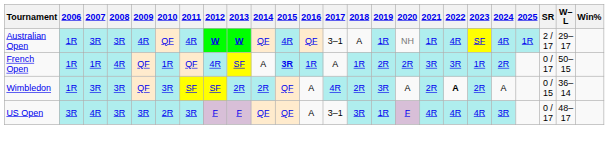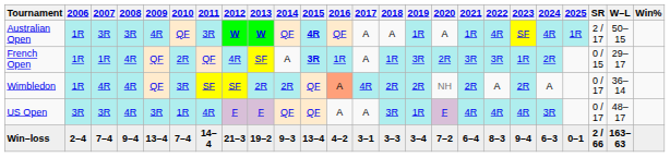 <table class="wikitable" style="text-align:center;font-size:90%;">
 <tr>
 <th>Tournament</th>
 <th><a href='#'>2006</a></th>
 <th><a href='#'>2007</a></th>
 <th><a href='#'>2008</a></th>
 <th><a href='#'>2009</a></th>
 <th><a href='#'>2010</a></th>
 <th><a href='#'>2011</a></th>
 <th><a href='#'>2012</a></th>
 <th><a href='#'>2013</a></th>
 <th><a href='#'>2014</a></th>
 <th><a href='#'>2015</a></th>
 <th><a href='#'>2016</a></th>
 <th><a href='#'>2017</a></th>
 <th><a href='#'>2018</a></th>
 <th><a href='#'>2019</a></th>
 <th><a href='#'>2020</a></th>
 <th><a href='#'>2021</a></th>
 <th><a href='#'>2022</a></th>
 <th><a href='#'>2023</a></th>
 <th><a href='#'>2024</a></th>
 <th><a href='#'>2025</a></th>
 <th>SR</th>
 <th>W–L</th>
 <th>Win%</th>
 </tr>
 <tr>
 <td style=text-align:left><a href='#'>Australian Open</a></td>
 <td style=background:#afeeee><a href='#'>1R</a></td>
 <td style=background:#afeeee><a href='#'>3R</a></td>
 <td style=background:#afeeee><a href='#'>3R</a></td>
 <td style=background:#afeeee><a href='#'>4R</a></td>
 <td style=background:#ffebcd><a href='#'>QF</a></td>
-<td style=background:#afeeee><a href='#'>4R</a></td>
+<td style=background:#afeeee><a href='#'>3R</a></td>
 <td style=background:lime><a href='#'><strong>W</strong></a></td>
 <td style=background:lime><a href='#'><strong>W</strong></a></td>
 <td style=background:#ffebcd><a href='#'>QF</a></td>
-<td style=background:#afeeee><a href='#'>4R</a></td>
+<td style=background:#afeeee><strong><a href='#'>4R</a></strong></td>
 <td style=background:#ffebcd><a href='#'>QF</a></td>
-<td>3–1</td>
+<td>A</td>
 <td>A</td>
 <td style=background:#afeeee><a href='#'>1R</a></td>
-<td style=color:#767676>NH</td>
+<td>A</td>
 <td style=background:#afeeee><a href='#'>1R</a></td>
 <td style=background:#afeeee><a href='#'>4R</a></td>
 <td style=background:yellow><a href='#'>SF</a></td>
 <td style=background:#afeeee><a href='#'>4R</a></td>
 <td style=background:#afeeee><a href='#'>1R</a></td>
 <td>2 / 17</td>
-<td>29–17</td>
+<td>50–15</td>
 <td></td>
 </tr>
 <tr>
 <td style=text-align:left><a href='#'>French Open</a></td>
 <td style=background:#afeeee><a href='#'>1R</a></td>
 <td style=background:#afeeee><a href='#'>1R</a></td>
 <td style=background:#afeeee><a href='#'>4R</a></td>
 <td style=background:#ffebcd><a href='#'>QF</a></td>
-<td style=background:#afeeee><a href='#'>1R</a></td>
+<td style=background:#afeeee><a href='#'>2R</a></td>
 <td style=background:#ffebcd><a href='#'>QF</a></td>
 <td style=background:#afeeee><a href='#'>4R</a></td>
 <td style=background:yellow><a href='#'>SF</a></td>
 <td>A</td>
 <td style=background:#afeeee><strong><a href='#'>3R</a></strong></td>
 <td style=background:#afeeee><a href='#'>1R</a></td>
 <td>A</td>
 <td style=background:#afeeee><a href='#'>1R</a></td>
-<td style=background:#afeeee><a href='#'>2R</a></td>
+<td style=background:#afeeee><a href='#'>3R</a></td>
 <td style=background:#afeeee><a href='#'>2R</a></td>
 <td style=background:#afeeee><a href='#'>3R</a></td>
 <td style=background:#afeeee><a href='#'>3R</a></td>
 <td style=background:#afeeee><a href='#'>1R</a></td>
 <td style=background:#afeeee><a href='#'>2R</a></td>
 <td></td>
-<td>0 / 17</td>
-<td>50–15</td>
+<td>0 / 15</td>
+<td>29–17</td>
 <td></td>
 </tr>
 <tr>
 <td style=text-align:left><a href='#'>Wimbledon</a></td>
 <td style=background:#afeeee><a href='#'>1R</a></td>
-<td style=background:#afeeee><a href='#'>3R</a></td>
-<td style=background:#afeeee><a href='#'>3R</a></td>
+<td style=background:#afeeee><a href='#'>4R</a></td>
+<td style=background:#afeeee><a href='#'>4R</a></td>
 <td style=background:#ffebcd><a href='#'>QF</a></td>
 <td style=background:#afeeee><a href='#'>3R</a></td>
 <td style=background:yellow><a href='#'>SF</a></td>
 <td style=background:yellow><a href='#'>SF</a></td>
 <td style=background:#afeeee><a href='#'>2R</a></td>
 <td style=background:#afeeee><a href='#'>2R</a></td>
 <td style=background:#ffebcd><a href='#'>QF</a></td>
-<td>A</td>
+<td style="background: lightsalmon;">A</td>
 <td style=background:#afeeee><a href='#'>4R</a></td>
 <td style=background:#afeeee><a href='#'>2R</a></td>
-<td style=background:#afeeee><a href='#'>3R</a></td>
+<td style=background:#afeeee><a href='#'>2R</a></td>
+<td style=color:#767676>NH</td>
+<td style=background:#afeeee><a href='#'>2R</a></td>
 <td>A</td>
-<td style=background:#afeeee><a href='#'>2R</a></td>
-<td><strong>A</strong></td>
 <td style=background:#afeeee><a href='#'>2R</a></td>
 <td>A</td>
 <td></td>
-<td>0 / 15</td>
+<td>0 / 17</td>
 <td>36–14</td>
 <td></td>
 </tr>
 <tr>
 <td style=text-align:left><a href='#'>US Open</a></td>
 <td style=background:#afeeee><a href='#'>3R</a></td>
+<td style=background:#afeeee><a href='#'>3R</a></td>
 <td style=background:#afeeee><a href='#'>4R</a></td>
 <td style=background:#afeeee><a href='#'>3R</a></td>
-<td style=background:#afeeee><a href='#'>3R</a></td>
-<td style=background:#afeeee><a href='#'>2R</a></td>
-<td style=background:#afeeee><a href='#'>3R</a></td>
+<td style=background:#afeeee><a href='#'>1R</a></td>
+<td style=background:#afeeee><a href='#'>4R</a></td>
 <td style=background:thistle><a href='#'>F</a></td>
 <td style=background:thistle><a href='#'>F</a></td>
 <td style=background:#ffebcd><a href='#'>QF</a></td>
 <td style=background:#ffebcd><a href='#'>QF</a></td>
 <td>A</td>
-<td>3–1</td>
+<td>A</td>
 <td style=background:#afeeee><a href='#'>3R</a></td>
 <td style=background:#afeeee><a href='#'>1R</a></td>
 <td style=background:thistle><a href='#'>F</a></td>
 <td style=background:#afeeee><a href='#'>4R</a></td>
 <td style=background:#afeeee><a href='#'>4R</a></td>
 <td style=background:#afeeee><a href='#'>4R</a></td>
 <td style=background:#afeeee><a href='#'>3R</a></td>
 <td></td>
 <td>0 / 17</td>
 <td>48–17</td>
 <td></td>
 </tr>
+<tr style=font-weight:bold;background:#efefef>
+<td style=text-align:left>Win–loss</td>
+<td>2–4</td>
+<td>7–4</td>
+<td>9–4</td>
+<td>13–4</td>
+<td>7–4</td>
+<td>14–4</td>
+<td>21–3</td>
+<td>19–2</td>
+<td>9–3</td>
+<td>13–4</td>
+<td>4–2</td>
+<td>3–1</td>
+<td>3–3</td>
+<td>3–4</td>
+<td>7–2</td>
+<td>6–4</td>
+<td>8–3</td>
+<td>9–4</td>
+<td>6–3</td>
+<td>0–1</td>
+<td>2 / 66</td>
+<td>163–63</td>
+<td></td>
+</tr>
 </table>
